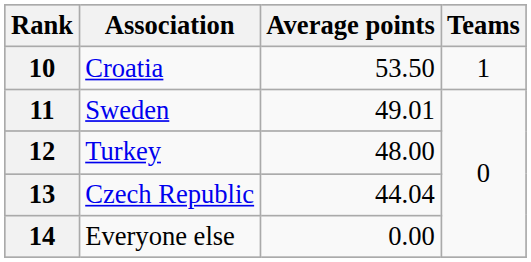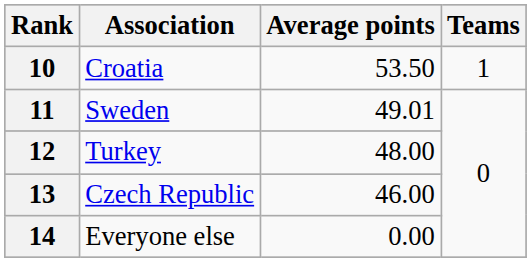 <table class="wikitable">
 <tr>
 <th>Rank</th>
 <th>Association</th>
 <th>Average points</th>
 <th>Teams</th>
 </tr>
 <tr>
 <th>10</th>
 <td> <a href='#'>Croatia</a></td>
 <td align=right>53.50</td>
 <td align="center">1</td>
 </tr>
 <tr>
 <th>11</th>
 <td> <a href='#'>Sweden</a></td>
 <td align=right>49.01</td>
 <td rowspan="4" align="center">0</td>
 </tr>
 <tr>
 <th>12</th>
 <td> <a href='#'>Turkey</a></td>
 <td align=right>48.00</td>
 </tr>
 <tr>
 <th>13</th>
 <td> <a href='#'>Czech Republic</a></td>
-<td align=right>44.04</td>
+<td align=right>46.00</td>
 </tr>
 <tr>
 <th>14</th>
 <td>Everyone else</td>
 <td align="right">0.00</td>
 </tr>
 </table>
